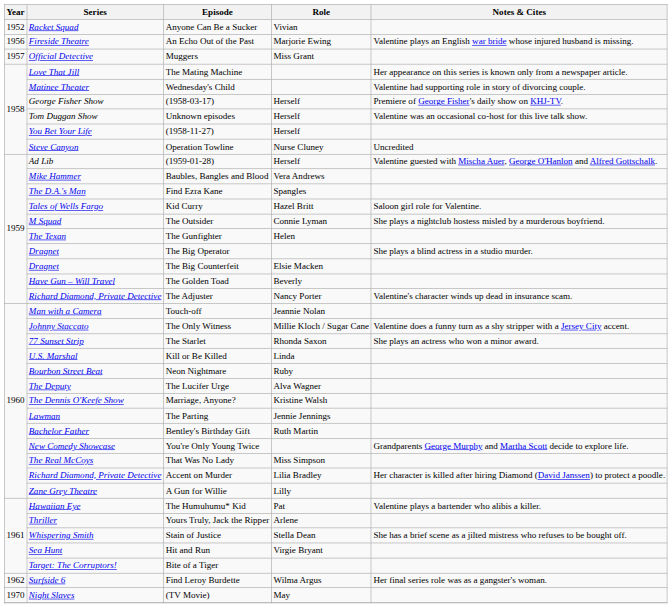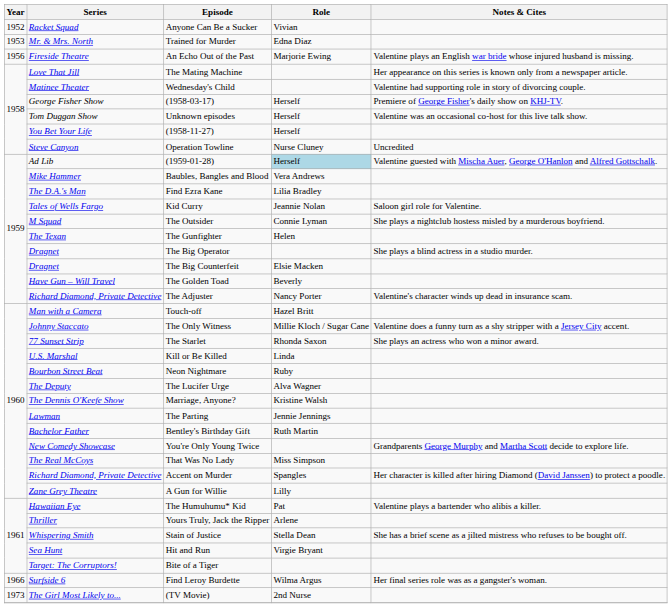 <table class="wikitable sortable plainrowheaders" style="font-size: 90%">
 <tr>
 <th scope="col">Year</th>
 <th scope="col">Series</th>
 <th scope="col">Episode</th>
 <th scope="col">Role</th>
 <th scope="col">Notes & Cites</th>
 </tr>
 <tr>
 <td>1952</td>
 <td><em><a href='#'>Racket Squad</a></em></td>
 <td>Anyone Can Be a Sucker</td>
 <td>Vivian</td>
 <td></td>
 </tr>
 <tr>
+<td>1953</td>
+<td><em><a href='#'>Mr. & Mrs. North</a></em></td>
+<td>Trained for Murder</td>
+<td>Edna Diaz</td>
+<td></td>
+</tr>
+<tr>
 <td>1956</td>
 <td><em><a href='#'>Fireside Theatre</a></em></td>
 <td>An Echo Out of the Past</td>
 <td>Marjorie Ewing</td>
 <td>Valentine plays an English <a href='#'>war bride</a> whose injured husband is missing.</td>
-</tr>
-<tr>
-<td>1957</td>
-<td><em><a href='#'>Official Detective</a></em></td>
-<td>Muggers</td>
-<td>Miss Grant</td>
-<td></td>
 </tr>
 <tr>
 <td rowspan=6>1958</td>
 <td><em><a href='#'>Love That Jill</a></em></td>
 <td>The Mating Machine</td>
 <td></td>
 <td>Her appearance on this series is known only from a newspaper article.</td>
 </tr>
 <tr>
 <td><em><a href='#'>Matinee Theater</a></em></td>
 <td>Wednesday's Child</td>
 <td></td>
 <td>Valentine had supporting role in story of divorcing couple.</td>
 </tr>
 <tr>
 <td><em>George Fisher Show</em></td>
 <td>(1958-03-17)</td>
 <td>Herself</td>
 <td>Premiere of <a href='#'>George Fisher</a>'s daily show on <a href='#'>KHJ-TV</a>.</td>
 </tr>
 <tr>
 <td><em>Tom Duggan Show</em></td>
 <td>Unknown episodes</td>
 <td>Herself</td>
 <td>Valentine was an occasional co-host for this live talk show.</td>
 </tr>
 <tr>
 <td><em><a href='#'>You Bet Your Life</a></em></td>
 <td>(1958-11-27)</td>
 <td>Herself</td>
 <td></td>
 </tr>
 <tr>
 <td><em><a href='#'>Steve Canyon</a></em></td>
 <td>Operation Towline</td>
 <td>Nurse Cluney</td>
 <td>Uncredited</td>
 </tr>
 <tr>
 <td rowspan=10>1959</td>
 <td><em>Ad Lib</em></td>
 <td>(1959-01-28)</td>
-<td>Herself</td>
+<td style="background: lightblue;">Herself</td>
 <td>Valentine guested with <a href='#'>Mischa Auer</a>, <a href='#'>George O'Hanlon</a> and <a href='#'>Alfred Gottschalk</a>.</td>
 </tr>
 <tr>
 <td><em><a href='#'>Mike Hammer</a></em></td>
 <td>Baubles, Bangles and Blood</td>
 <td>Vera Andrews</td>
 <td></td>
 </tr>
 <tr>
 <td><em><a href='#'>The D.A.'s Man</a></em></td>
 <td>Find Ezra Kane</td>
-<td>Spangles</td>
+<td>Lilia Bradley</td>
 <td></td>
 </tr>
 <tr>
 <td><em><a href='#'>Tales of Wells Fargo</a></em></td>
 <td>Kid Curry</td>
-<td>Hazel Britt</td>
+<td>Jeannie Nolan</td>
 <td>Saloon girl role for Valentine.</td>
 </tr>
 <tr>
 <td><em><a href='#'>M Squad</a></em></td>
 <td>The Outsider</td>
 <td>Connie Lyman</td>
 <td>She plays a nightclub hostess misled by a murderous boyfriend.</td>
 </tr>
 <tr>
 <td><em><a href='#'>The Texan</a></em></td>
 <td>The Gunfighter</td>
 <td>Helen</td>
 <td></td>
 </tr>
 <tr>
 <td><em><a href='#'>Dragnet</a></em></td>
 <td>The Big Operator</td>
 <td></td>
 <td>She plays a blind actress in a studio murder.</td>
 </tr>
 <tr>
 <td><em><a href='#'>Dragnet</a></em></td>
 <td>The Big Counterfeit</td>
 <td>Elsie Macken</td>
 <td></td>
 </tr>
 <tr>
 <td><em><a href='#'>Have Gun – Will Travel</a></em></td>
 <td>The Golden Toad</td>
 <td>Beverly</td>
 <td></td>
 </tr>
 <tr>
 <td><em><a href='#'>Richard Diamond, Private Detective</a></em></td>
 <td>The Adjuster</td>
 <td>Nancy Porter</td>
 <td>Valentine's character winds up dead in insurance scam.</td>
 </tr>
 <tr>
 <td rowspan=13>1960</td>
 <td><em><a href='#'>Man with a Camera</a></em></td>
 <td>Touch-off</td>
-<td>Jeannie Nolan</td>
+<td>Hazel Britt</td>
 <td></td>
 </tr>
 <tr>
 <td><em><a href='#'>Johnny Staccato</a></em></td>
 <td>The Only Witness</td>
 <td>Millie Kloch / Sugar Cane</td>
 <td>Valentine does a funny turn as a shy stripper with a <a href='#'>Jersey City</a> accent.</td>
 </tr>
 <tr>
 <td><em><a href='#'>77 Sunset Strip</a></em></td>
 <td>The Starlet</td>
 <td>Rhonda Saxon</td>
 <td>She plays an actress who won a minor award.</td>
 </tr>
 <tr>
 <td><em><a href='#'>U.S. Marshal</a></em></td>
 <td>Kill or Be Killed</td>
 <td>Linda</td>
 <td></td>
 </tr>
 <tr>
 <td><em><a href='#'>Bourbon Street Beat</a></em></td>
 <td>Neon Nightmare</td>
 <td>Ruby</td>
 <td></td>
 </tr>
 <tr>
 <td><em><a href='#'>The Deputy</a></em></td>
 <td>The Lucifer Urge</td>
 <td>Alva Wagner</td>
 <td></td>
 </tr>
 <tr>
 <td><em><a href='#'>The Dennis O'Keefe Show</a></em></td>
 <td>Marriage, Anyone?</td>
 <td>Kristine Walsh</td>
 <td></td>
 </tr>
 <tr>
 <td><em><a href='#'>Lawman</a></em></td>
 <td>The Parting</td>
 <td>Jennie Jennings</td>
 <td></td>
 </tr>
 <tr>
 <td><em><a href='#'>Bachelor Father</a></em></td>
 <td>Bentley's Birthday Gift</td>
 <td>Ruth Martin</td>
 <td></td>
 </tr>
 <tr>
 <td><em><a href='#'>New Comedy Showcase</a></em></td>
 <td>You're Only Young Twice</td>
 <td></td>
 <td>Grandparents <a href='#'>George Murphy</a> and <a href='#'>Martha Scott</a> decide to explore life.</td>
 </tr>
 <tr>
 <td><em><a href='#'>The Real McCoys</a></em></td>
 <td>That Was No Lady</td>
 <td>Miss Simpson</td>
 <td></td>
 </tr>
 <tr>
 <td><em><a href='#'>Richard Diamond, Private Detective</a></em></td>
 <td>Accent on Murder</td>
-<td>Lilia Bradley</td>
+<td>Spangles</td>
 <td>Her character is killed after hiring Diamond (<a href='#'>David Janssen</a>) to protect a poodle.</td>
 </tr>
 <tr>
 <td><em><a href='#'>Zane Grey Theatre</a></em></td>
 <td>A Gun for Willie</td>
 <td>Lilly</td>
 <td></td>
 </tr>
 <tr>
 <td rowspan=5>1961</td>
 <td><em><a href='#'>Hawaiian Eye</a></em></td>
 <td>The Humuhumu* Kid</td>
 <td>Pat</td>
 <td>Valentine plays a bartender who alibis a killer.</td>
 </tr>
 <tr>
 <td><em><a href='#'>Thriller</a></em></td>
 <td>Yours Truly, Jack the Ripper</td>
 <td>Arlene</td>
 <td></td>
 </tr>
 <tr>
 <td><em><a href='#'>Whispering Smith</a></em></td>
 <td>Stain of Justice</td>
 <td>Stella Dean</td>
 <td>She has a brief scene as a jilted mistress who refuses to be bought off.</td>
 </tr>
 <tr>
 <td><em><a href='#'>Sea Hunt</a></em></td>
 <td>Hit and Run</td>
 <td>Virgie Bryant</td>
 <td></td>
 </tr>
 <tr>
 <td><em><a href='#'>Target: The Corruptors!</a></em></td>
 <td>Bite of a Tiger</td>
 <td></td>
 <td></td>
 </tr>
 <tr>
-<td>1962</td>
+<td>1966</td>
 <td><em><a href='#'>Surfside 6</a></em></td>
 <td>Find Leroy Burdette</td>
 <td>Wilma Argus</td>
 <td>Her final series role was as a gangster's woman.</td>
 </tr>
 <tr>
-<td>1970</td>
-<td><em><a href='#'>Night Slaves</a></em></td>
+<td>1973</td>
+<td><em><a href='#'>The Girl Most Likely to...</a></em></td>
 <td>(TV Movie)</td>
-<td>May</td>
+<td>2nd Nurse</td>
 <td></td>
 </tr>
 <tr>
 </tr>
 </table>
